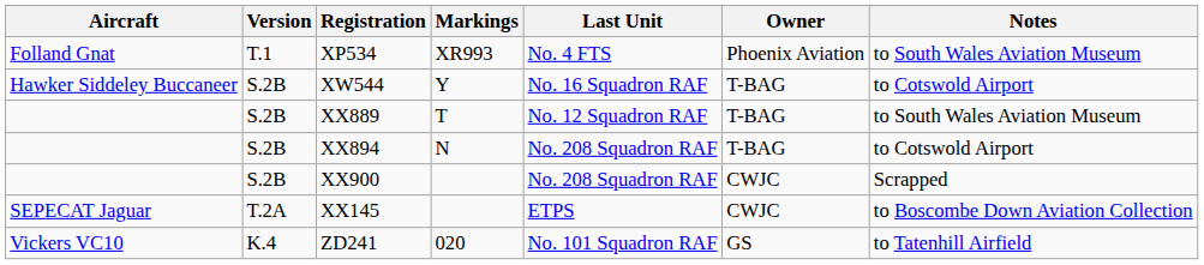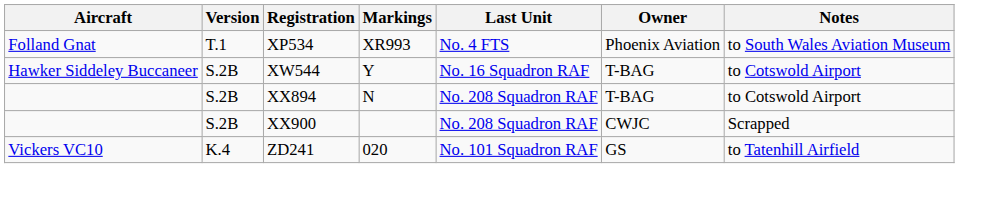 <table class="wikitable">
 <tr>
 <th>Aircraft</th>
 <th>Version</th>
 <th>Registration</th>
 <th>Markings</th>
 <th>Last Unit</th>
 <th>Owner</th>
 <th>Notes</th>
 </tr>
 <tr>
 <td><a href='#'>Folland Gnat</a></td>
 <td>T.1</td>
 <td>XP534</td>
 <td>XR993</td>
 <td><a href='#'>No. 4 FTS</a></td>
 <td>Phoenix Aviation</td>
 <td> to <a href='#'>South Wales Aviation Museum</a></td>
 </tr>
 <tr>
 <td><a href='#'>Hawker Siddeley Buccaneer</a></td>
 <td>S.2B</td>
 <td>XW544</td>
 <td>Y</td>
 <td><a href='#'>No. 16 Squadron RAF</a></td>
 <td>T-BAG</td>
 <td> to <a href='#'>Cotswold Airport</a></td>
 </tr>
 <tr>
 <td></td>
 <td>S.2B</td>
-<td>XX889</td>
-<td>T</td>
-<td><a href='#'>No. 12 Squadron RAF</a></td>
-<td>T-BAG</td>
-<td> to South Wales Aviation Museum</td>
-</tr>
-<tr>
-<td></td>
-<td>S.2B</td>
 <td>XX894</td>
 <td>N</td>
 <td><a href='#'>No. 208 Squadron RAF</a></td>
 <td>T-BAG</td>
 <td> to Cotswold Airport</td>
 </tr>
 <tr>
 <td></td>
 <td>S.2B</td>
 <td>XX900</td>
 <td></td>
 <td><a href='#'>No. 208 Squadron RAF</a></td>
 <td>CWJC</td>
 <td> Scrapped</td>
 </tr>
 <tr>
-<td><a href='#'>SEPECAT Jaguar</a></td>
-<td>T.2A</td>
-<td>XX145</td>
-<td></td>
-<td><a href='#'>ETPS</a></td>
-<td>CWJC</td>
-<td> to <a href='#'>Boscombe Down Aviation Collection</a></td>
-</tr>
-<tr>
 <td><a href='#'>Vickers VC10</a></td>
 <td>K.4</td>
 <td>ZD241</td>
 <td>020</td>
 <td><a href='#'>No. 101 Squadron RAF</a></td>
 <td>GS</td>
 <td> to <a href='#'>Tatenhill Airfield</a></td>
 </tr>
 </table>
